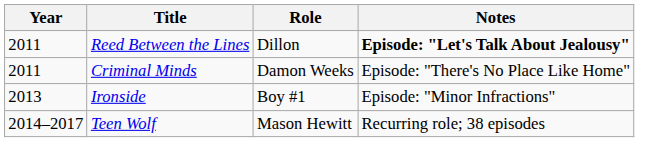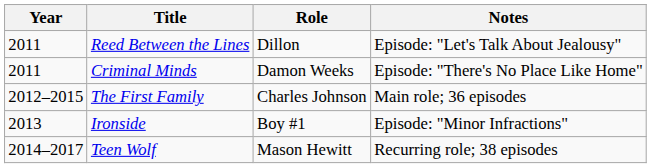 <table class="wikitable sortable">
 <tr>
 <th>Year</th>
 <th>Title</th>
 <th>Role</th>
 <th class="unsortable">Notes</th>
 </tr>
 <tr>
 <td>2011</td>
 <td><em><a href='#'>Reed Between the Lines</a></em></td>
 <td>Dillon</td>
-<td><strong>Episode: "Let's Talk About Jealousy"</strong></td>
+<td>Episode: "Let's Talk About Jealousy"</td>
 </tr>
 <tr>
 <td>2011</td>
 <td><em><a href='#'>Criminal Minds</a></em></td>
 <td>Damon Weeks</td>
 <td>Episode: "There's No Place Like Home"</td>
+</tr>
+<tr>
+<td>2012–2015</td>
+<td><em><a href='#'>The First Family</a></em></td>
+<td>Charles Johnson</td>
+<td>Main role; 36 episodes</td>
 </tr>
 <tr>
 <td>2013</td>
 <td><em><a href='#'>Ironside</a></em></td>
 <td>Boy #1</td>
 <td>Episode: "Minor Infractions"</td>
 </tr>
 <tr>
 <td>2014–2017</td>
 <td><em><a href='#'>Teen Wolf</a></em></td>
 <td>Mason Hewitt</td>
 <td>Recurring role; 38 episodes</td>
 </tr>
 </table>
